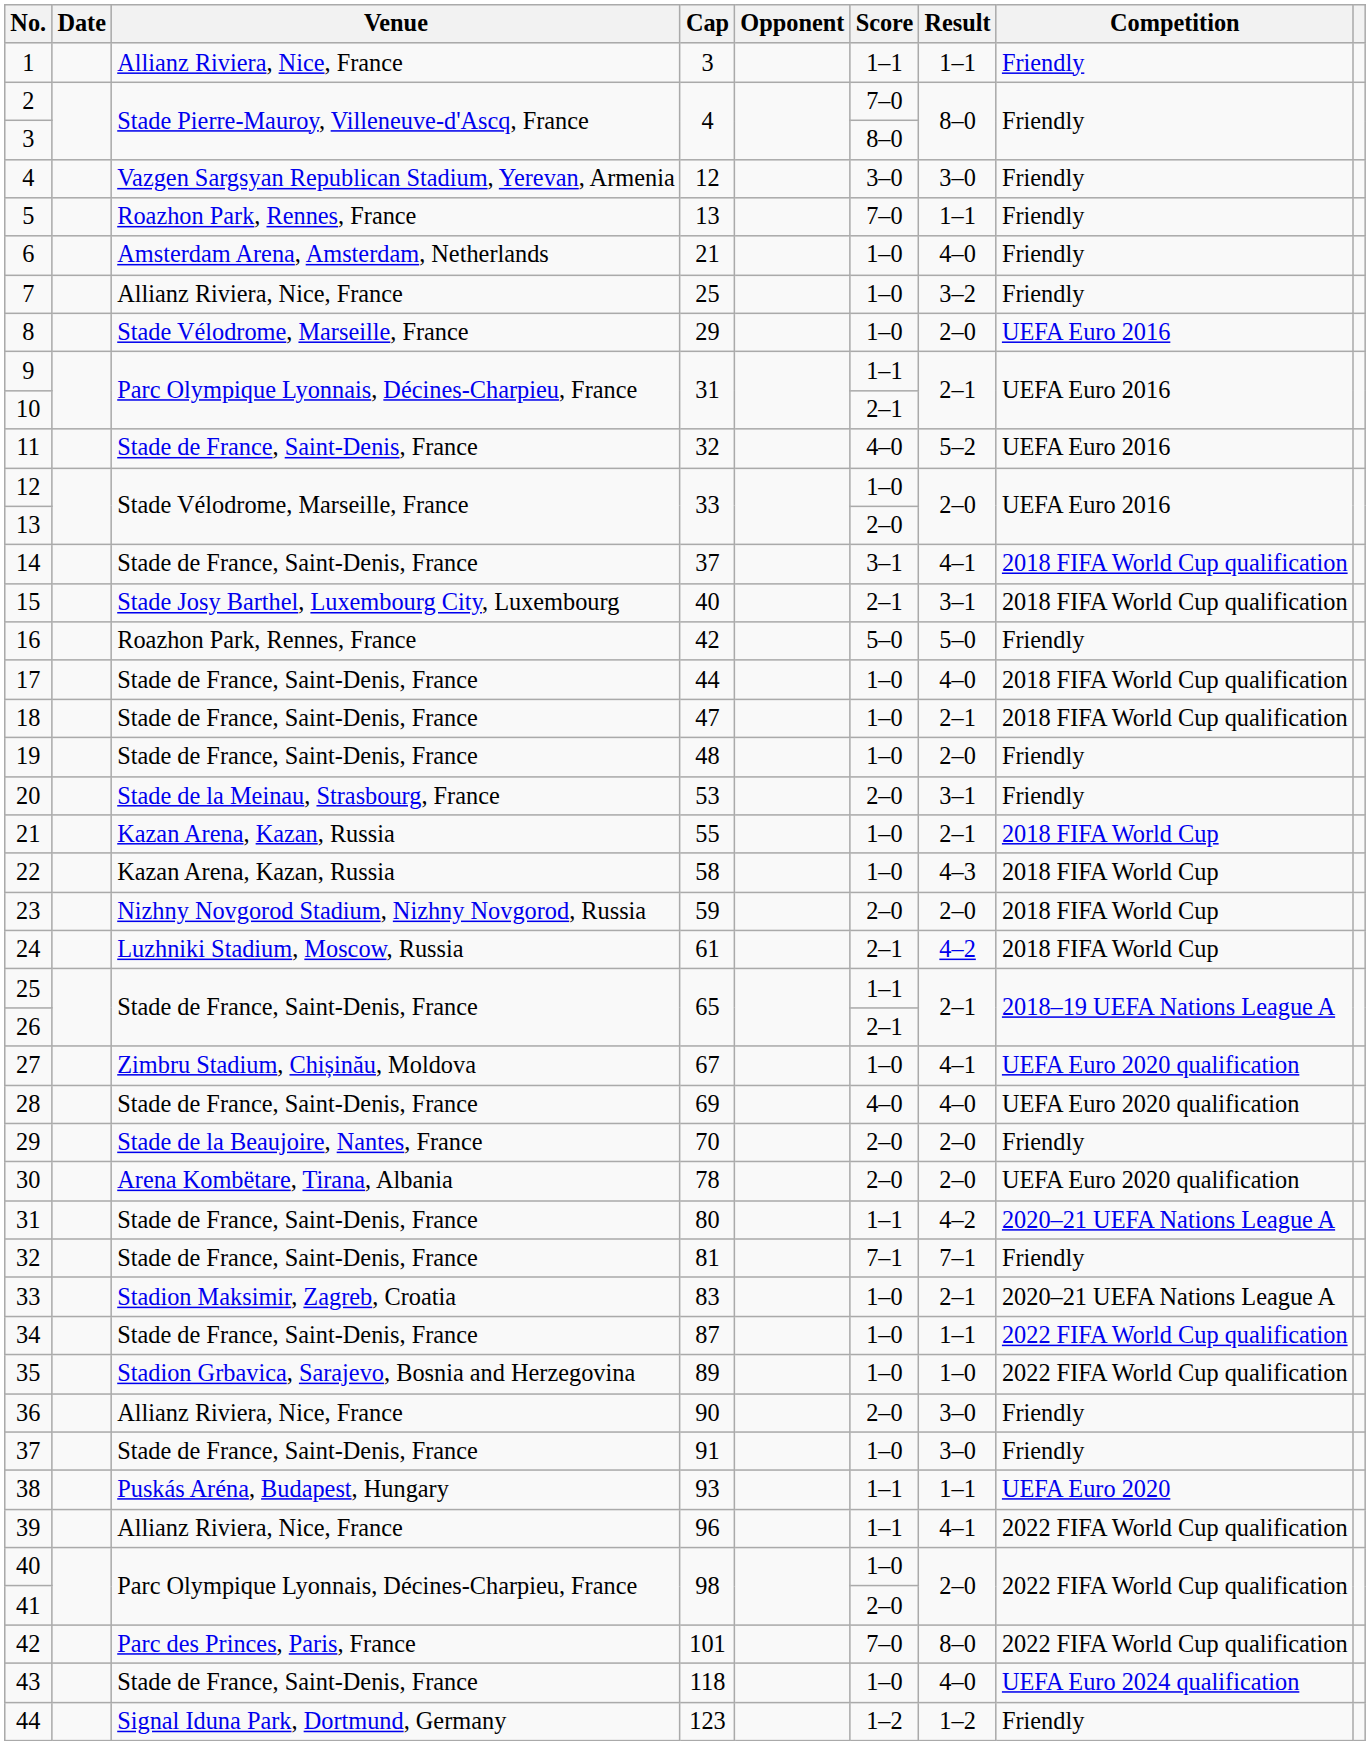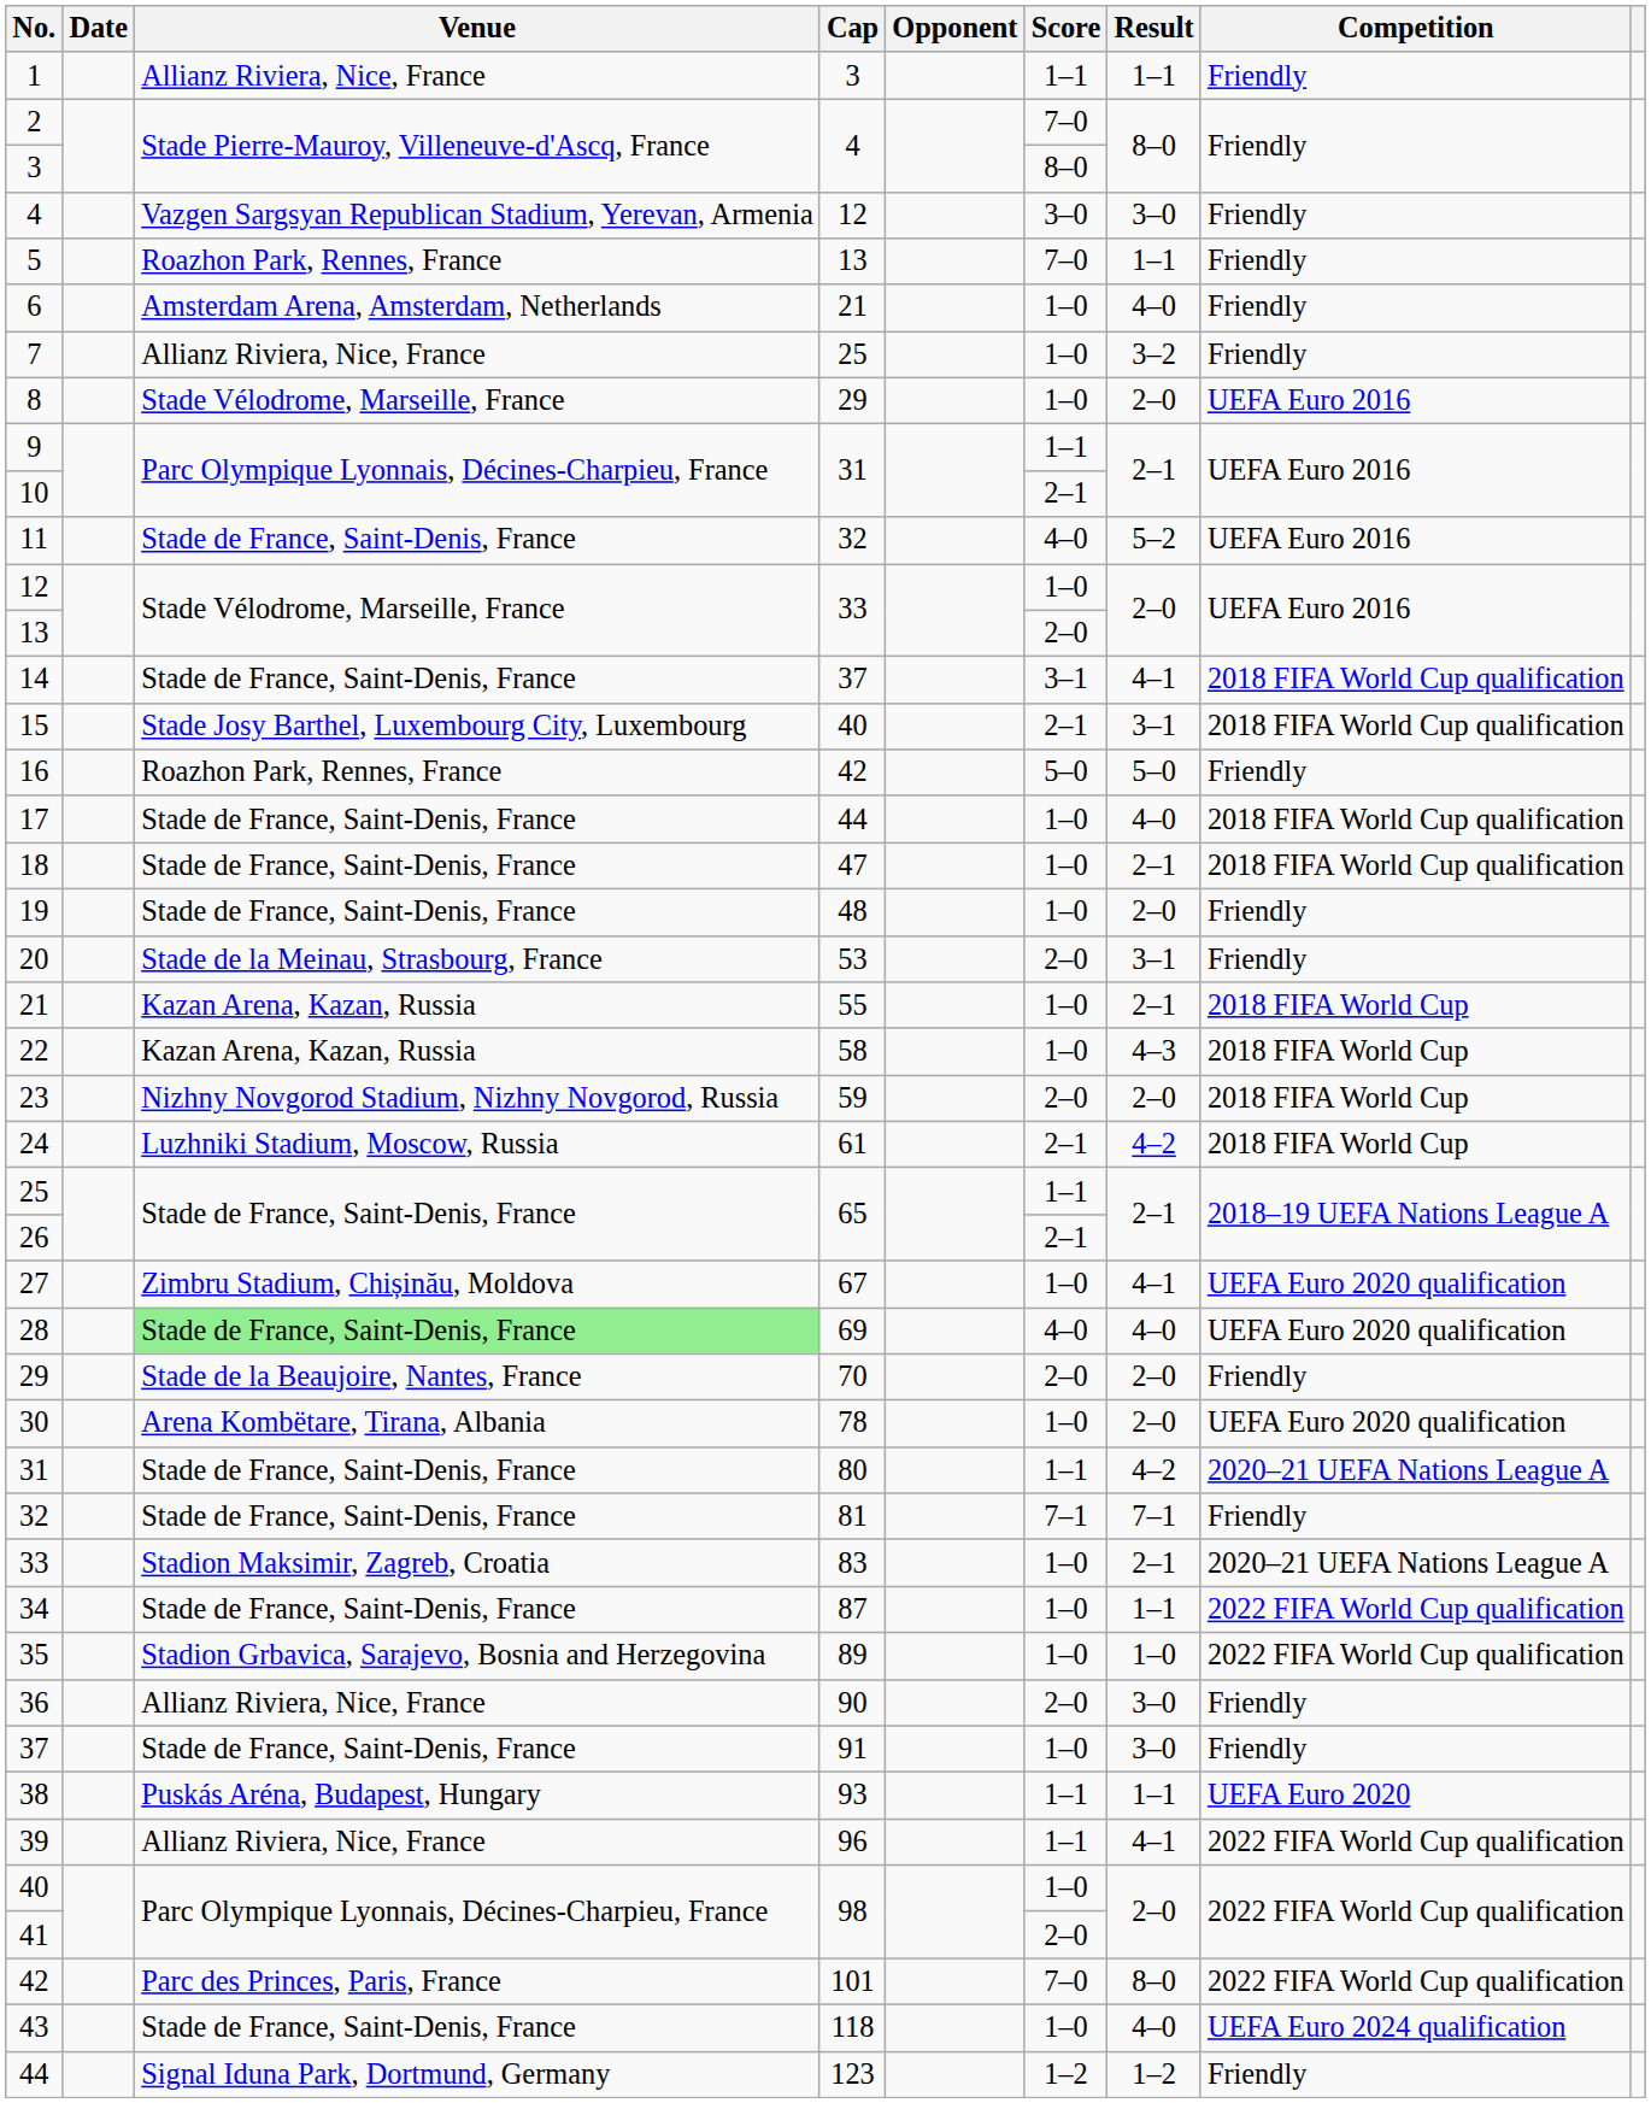 <table class="wikitable sortable">
 <tr>
 <th scope="col">No.</th>
 <th scope="col">Date</th>
 <th scope="col">Venue</th>
 <th scope=col>Cap</th>
 <th scope="col">Opponent</th>
 <th scope="col">Score</th>
 <th scope="col">Result</th>
 <th scope="col">Competition</th>
 <th scope="col" class="unsortable"></th>
 </tr>
 <tr>
 <td style="text-align:center">1</td>
 <td></td>
 <td><a href='#'>Allianz Riviera</a>, <a href='#'>Nice</a>, France</td>
 <td style="text-align:center">3</td>
 <td></td>
 <td style="text-align:center">1–1</td>
 <td style="text-align:center">1–1</td>
 <td><a href='#'>Friendly</a></td>
 <td></td>
 </tr>
 <tr>
 <td style="text-align:center">2</td>
 <td rowspan="2"></td>
 <td rowspan="2"><a href='#'>Stade Pierre-Mauroy</a>, <a href='#'>Villeneuve-d'Ascq</a>, France</td>
 <td rowspan="2" style="text-align:center">4</td>
 <td rowspan="2"></td>
 <td style="text-align:center">7–0</td>
 <td rowspan="2" style="text-align:center">8–0</td>
 <td rowspan="2">Friendly</td>
 <td rowspan="2"></td>
 </tr>
 <tr>
 <td style="text-align:center">3</td>
 <td style="text-align:center">8–0</td>
 </tr>
 <tr>
 <td style="text-align:center">4</td>
 <td></td>
 <td><a href='#'>Vazgen Sargsyan Republican Stadium</a>, <a href='#'>Yerevan</a>, Armenia</td>
 <td style="text-align:center">12</td>
 <td></td>
 <td style="text-align:center">3–0</td>
 <td style="text-align:center">3–0</td>
 <td>Friendly</td>
 <td></td>
 </tr>
 <tr>
 <td style="text-align:center">5</td>
 <td></td>
 <td><a href='#'>Roazhon Park</a>, <a href='#'>Rennes</a>, France</td>
 <td style="text-align:center">13</td>
 <td></td>
 <td style="text-align:center">7–0</td>
 <td style="text-align:center">1–1</td>
 <td>Friendly</td>
 <td></td>
 </tr>
 <tr>
 <td style="text-align:center">6</td>
 <td></td>
 <td><a href='#'>Amsterdam Arena</a>, <a href='#'>Amsterdam</a>, Netherlands</td>
 <td style="text-align:center">21</td>
 <td></td>
 <td style="text-align:center">1–0</td>
 <td style="text-align:center">4–0</td>
 <td>Friendly</td>
 <td></td>
 </tr>
 <tr>
 <td style="text-align:center">7</td>
 <td></td>
 <td>Allianz Riviera, Nice, France</td>
 <td style="text-align:center">25</td>
 <td></td>
 <td style="text-align:center">1–0</td>
 <td style="text-align:center">3–2</td>
 <td>Friendly</td>
 <td></td>
 </tr>
 <tr>
 <td style="text-align:center">8</td>
 <td></td>
 <td><a href='#'>Stade Vélodrome</a>, <a href='#'>Marseille</a>, France</td>
 <td style="text-align:center">29</td>
 <td></td>
 <td style="text-align:center">1–0</td>
 <td style="text-align:center">2–0</td>
 <td><a href='#'>UEFA Euro 2016</a></td>
 <td></td>
 </tr>
 <tr>
 <td style="text-align:center">9</td>
 <td rowspan="2"></td>
 <td rowspan="2"><a href='#'>Parc Olympique Lyonnais</a>, <a href='#'>Décines-Charpieu</a>, France</td>
 <td rowspan="2" style="text-align:center">31</td>
 <td rowspan="2"></td>
 <td style="text-align:center">1–1</td>
 <td rowspan="2" style="text-align:center">2–1</td>
 <td rowspan="2">UEFA Euro 2016</td>
 <td rowspan="2"></td>
 </tr>
 <tr>
 <td style="text-align:center">10</td>
 <td style="text-align:center">2–1</td>
 </tr>
 <tr>
 <td style="text-align:center">11</td>
 <td></td>
 <td><a href='#'>Stade de France</a>, <a href='#'>Saint-Denis</a>, France</td>
 <td style="text-align:center">32</td>
 <td></td>
 <td style="text-align:center">4–0</td>
 <td style="text-align:center">5–2</td>
 <td>UEFA Euro 2016</td>
 <td></td>
 </tr>
 <tr>
 <td style="text-align:center">12</td>
 <td rowspan="2"></td>
 <td rowspan="2">Stade Vélodrome, Marseille, France</td>
 <td rowspan="2" style="text-align:center">33</td>
 <td rowspan="2"></td>
 <td style="text-align:center">1–0</td>
 <td rowspan="2" style="text-align:center">2–0</td>
 <td rowspan="2">UEFA Euro 2016</td>
 <td rowspan="2"></td>
 </tr>
 <tr>
 <td style="text-align:center">13</td>
 <td style="text-align:center">2–0</td>
 </tr>
 <tr>
 <td style="text-align:center">14</td>
 <td></td>
 <td>Stade de France, Saint-Denis, France</td>
 <td style="text-align:center">37</td>
 <td></td>
 <td style="text-align:center">3–1</td>
 <td style="text-align:center">4–1</td>
 <td><a href='#'>2018 FIFA World Cup qualification</a></td>
 <td></td>
 </tr>
 <tr>
 <td style="text-align:center">15</td>
 <td></td>
 <td><a href='#'>Stade Josy Barthel</a>, <a href='#'>Luxembourg City</a>, Luxembourg</td>
 <td style="text-align:center">40</td>
 <td></td>
 <td style="text-align:center">2–1</td>
 <td style="text-align:center">3–1</td>
 <td>2018 FIFA World Cup qualification</td>
 <td></td>
 </tr>
 <tr>
 <td style="text-align:center">16</td>
 <td></td>
 <td>Roazhon Park, Rennes, France</td>
 <td style="text-align:center">42</td>
 <td></td>
 <td style="text-align:center">5–0</td>
 <td style="text-align:center">5–0</td>
 <td>Friendly</td>
 <td></td>
 </tr>
 <tr>
 <td style="text-align:center">17</td>
 <td></td>
 <td>Stade de France, Saint-Denis, France</td>
 <td style="text-align:center">44</td>
 <td></td>
 <td style="text-align:center">1–0</td>
 <td style="text-align:center">4–0</td>
 <td>2018 FIFA World Cup qualification</td>
 <td></td>
 </tr>
 <tr>
 <td style="text-align:center">18</td>
 <td></td>
 <td>Stade de France, Saint-Denis, France</td>
 <td style="text-align:center">47</td>
 <td></td>
 <td style="text-align:center">1–0</td>
 <td style="text-align:center">2–1</td>
 <td>2018 FIFA World Cup qualification</td>
 <td></td>
 </tr>
 <tr>
 <td style="text-align:center">19</td>
 <td></td>
 <td>Stade de France, Saint-Denis, France</td>
 <td style="text-align:center">48</td>
 <td></td>
 <td style="text-align:center">1–0</td>
 <td style="text-align:center">2–0</td>
 <td>Friendly</td>
 <td></td>
 </tr>
 <tr>
 <td style="text-align:center">20</td>
 <td></td>
 <td><a href='#'>Stade de la Meinau</a>, <a href='#'>Strasbourg</a>, France</td>
 <td style="text-align:center">53</td>
 <td></td>
 <td style="text-align:center">2–0</td>
 <td style="text-align:center">3–1</td>
 <td>Friendly</td>
 <td></td>
 </tr>
 <tr>
 <td style="text-align:center">21</td>
 <td></td>
 <td><a href='#'>Kazan Arena</a>, <a href='#'>Kazan</a>, Russia</td>
 <td style="text-align:center">55</td>
 <td></td>
 <td style="text-align:center">1–0</td>
 <td style="text-align:center">2–1</td>
 <td><a href='#'>2018 FIFA World Cup</a></td>
 <td></td>
 </tr>
 <tr>
 <td style="text-align:center">22</td>
 <td></td>
 <td>Kazan Arena, Kazan, Russia</td>
 <td style="text-align:center">58</td>
 <td></td>
 <td style="text-align:center">1–0</td>
 <td style="text-align:center">4–3</td>
 <td>2018 FIFA World Cup</td>
 <td></td>
 </tr>
 <tr>
 <td style="text-align:center">23</td>
 <td></td>
 <td><a href='#'>Nizhny Novgorod Stadium</a>, <a href='#'>Nizhny Novgorod</a>, Russia</td>
 <td style="text-align:center">59</td>
 <td></td>
 <td style="text-align:center">2–0</td>
 <td style="text-align:center">2–0</td>
 <td>2018 FIFA World Cup</td>
 <td></td>
 </tr>
 <tr>
 <td style="text-align:center">24</td>
 <td></td>
 <td><a href='#'>Luzhniki Stadium</a>, <a href='#'>Moscow</a>, Russia</td>
 <td style="text-align:center">61</td>
 <td></td>
 <td style="text-align:center">2–1</td>
 <td style="text-align:center"><a href='#'>4–2</a></td>
 <td>2018 FIFA World Cup</td>
 <td></td>
 </tr>
 <tr>
 <td style="text-align:center">25</td>
 <td rowspan="2"></td>
 <td rowspan="2">Stade de France, Saint-Denis, France</td>
 <td rowspan="2" style="text-align:center">65</td>
 <td rowspan="2"></td>
 <td style="text-align:center">1–1</td>
 <td rowspan="2" style="text-align:center">2–1</td>
 <td rowspan="2"><a href='#'>2018–19 UEFA Nations League A</a></td>
 <td rowspan="2"></td>
 </tr>
 <tr>
 <td style="text-align:center">26</td>
 <td style="text-align:center">2–1</td>
 </tr>
 <tr>
 <td style="text-align:center">27</td>
 <td></td>
 <td><a href='#'>Zimbru Stadium</a>, <a href='#'>Chișinău</a>, Moldova</td>
 <td style="text-align:center">67</td>
 <td></td>
 <td style="text-align:center">1–0</td>
 <td style="text-align:center">4–1</td>
 <td><a href='#'>UEFA Euro 2020 qualification</a></td>
 <td></td>
 </tr>
 <tr>
 <td style="text-align:center">28</td>
 <td></td>
-<td>Stade de France, Saint-Denis, France</td>
+<td style="background: lightgreen;">Stade de France, Saint-Denis, France</td>
 <td style="text-align:center">69</td>
 <td></td>
 <td style="text-align:center">4–0</td>
 <td style="text-align:center">4–0</td>
 <td>UEFA Euro 2020 qualification</td>
 <td></td>
 </tr>
 <tr>
 <td style="text-align:center">29</td>
 <td></td>
 <td><a href='#'>Stade de la Beaujoire</a>, <a href='#'>Nantes</a>, France</td>
 <td style="text-align:center">70</td>
 <td></td>
 <td style="text-align:center">2–0</td>
 <td style="text-align:center">2–0</td>
 <td>Friendly</td>
 <td></td>
 </tr>
 <tr>
 <td style="text-align:center">30</td>
 <td></td>
 <td><a href='#'>Arena Kombëtare</a>, <a href='#'>Tirana</a>, Albania</td>
 <td style="text-align:center">78</td>
 <td></td>
-<td style="text-align:center">2–0</td>
+<td style="text-align:center">1–0</td>
 <td style="text-align:center">2–0</td>
 <td>UEFA Euro 2020 qualification</td>
 <td></td>
 </tr>
 <tr>
 <td style="text-align:center">31</td>
 <td></td>
 <td>Stade de France, Saint-Denis, France</td>
 <td style="text-align:center">80</td>
 <td></td>
 <td style="text-align:center">1–1</td>
 <td style="text-align:center">4–2</td>
 <td><a href='#'>2020–21 UEFA Nations League A</a></td>
 <td></td>
 </tr>
 <tr>
 <td style="text-align:center">32</td>
 <td></td>
 <td>Stade de France, Saint-Denis, France</td>
 <td style="text-align:center">81</td>
 <td></td>
 <td style="text-align:center">7–1</td>
 <td style="text-align:center">7–1</td>
 <td>Friendly</td>
 <td></td>
 </tr>
 <tr>
 <td style="text-align:center">33</td>
 <td></td>
 <td><a href='#'>Stadion Maksimir</a>, <a href='#'>Zagreb</a>, Croatia</td>
 <td style="text-align:center">83</td>
 <td></td>
 <td style="text-align:center">1–0</td>
 <td style="text-align:center">2–1</td>
 <td>2020–21 UEFA Nations League A</td>
 <td></td>
 </tr>
 <tr>
 <td style="text-align:center">34</td>
 <td></td>
 <td>Stade de France, Saint-Denis, France</td>
 <td style="text-align:center">87</td>
 <td></td>
 <td style="text-align:center">1–0</td>
 <td style="text-align:center">1–1</td>
 <td><a href='#'>2022 FIFA World Cup qualification</a></td>
 <td></td>
 </tr>
 <tr>
 <td style="text-align:center">35</td>
 <td></td>
 <td><a href='#'>Stadion Grbavica</a>, <a href='#'>Sarajevo</a>, Bosnia and Herzegovina</td>
 <td style="text-align:center">89</td>
 <td></td>
 <td style="text-align:center">1–0</td>
 <td style="text-align:center">1–0</td>
 <td>2022 FIFA World Cup qualification</td>
 <td></td>
 </tr>
 <tr>
 <td style="text-align:center">36</td>
 <td></td>
 <td>Allianz Riviera, Nice, France</td>
 <td style="text-align:center">90</td>
 <td></td>
 <td style="text-align:center">2–0</td>
 <td style="text-align:center">3–0</td>
 <td>Friendly</td>
 <td></td>
 </tr>
 <tr>
 <td style="text-align:center">37</td>
 <td></td>
 <td>Stade de France, Saint-Denis, France</td>
 <td style="text-align:center">91</td>
 <td></td>
 <td style="text-align:center">1–0</td>
 <td style="text-align:center">3–0</td>
 <td>Friendly</td>
 <td></td>
 </tr>
 <tr>
 <td style="text-align:center">38</td>
 <td></td>
 <td><a href='#'>Puskás Aréna</a>, <a href='#'>Budapest</a>, Hungary</td>
 <td style="text-align:center">93</td>
 <td></td>
 <td style="text-align:center">1–1</td>
 <td style="text-align:center">1–1</td>
 <td><a href='#'>UEFA Euro 2020</a></td>
 <td></td>
 </tr>
 <tr>
 <td style="text-align:center">39</td>
 <td></td>
 <td>Allianz Riviera, Nice, France</td>
 <td style="text-align:center">96</td>
 <td></td>
 <td style="text-align:center">1–1</td>
 <td style="text-align:center">4–1</td>
 <td>2022 FIFA World Cup qualification</td>
 <td></td>
 </tr>
 <tr>
 <td style="text-align:center">40</td>
 <td rowspan="2"></td>
 <td rowspan="2">Parc Olympique Lyonnais, Décines-Charpieu, France</td>
 <td rowspan="2" style="text-align:center">98</td>
 <td rowspan="2"></td>
 <td style="text-align:center">1–0</td>
 <td rowspan="2" style="text-align:center">2–0</td>
 <td rowspan="2">2022 FIFA World Cup qualification</td>
 <td rowspan="2"></td>
 </tr>
 <tr>
 <td style="text-align:center">41</td>
 <td style="text-align:center">2–0</td>
 </tr>
 <tr>
 <td style="text-align:center">42</td>
 <td></td>
 <td><a href='#'>Parc des Princes</a>, <a href='#'>Paris</a>, France</td>
 <td style="text-align:center">101</td>
 <td></td>
 <td style="text-align:center">7–0</td>
 <td style="text-align:center">8–0</td>
 <td>2022 FIFA World Cup qualification</td>
 <td></td>
 </tr>
 <tr>
 <td style="text-align:center">43</td>
 <td></td>
 <td>Stade de France, Saint-Denis, France</td>
 <td style="text-align:center">118</td>
 <td></td>
 <td style="text-align:center">1–0</td>
 <td style="text-align:center">4–0</td>
 <td><a href='#'>UEFA Euro 2024 qualification</a></td>
 <td></td>
 </tr>
 <tr>
 <td style="text-align:center">44</td>
 <td></td>
 <td><a href='#'>Signal Iduna Park</a>, <a href='#'>Dortmund</a>, Germany</td>
 <td style="text-align:center">123</td>
 <td></td>
 <td style="text-align:center">1–2</td>
 <td style="text-align:center">1–2</td>
 <td>Friendly</td>
 <td></td>
 </tr>
 </table>
